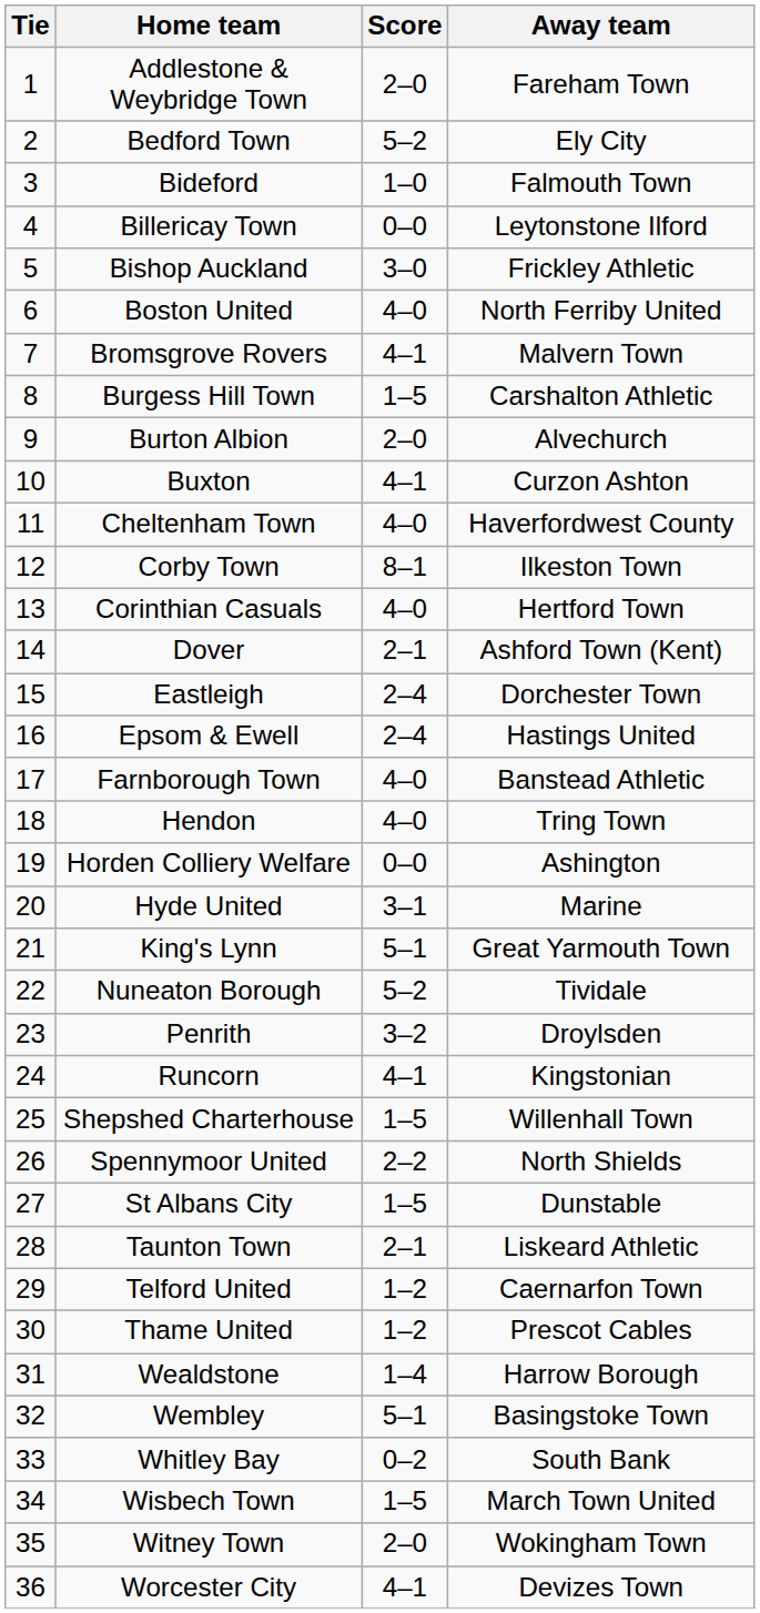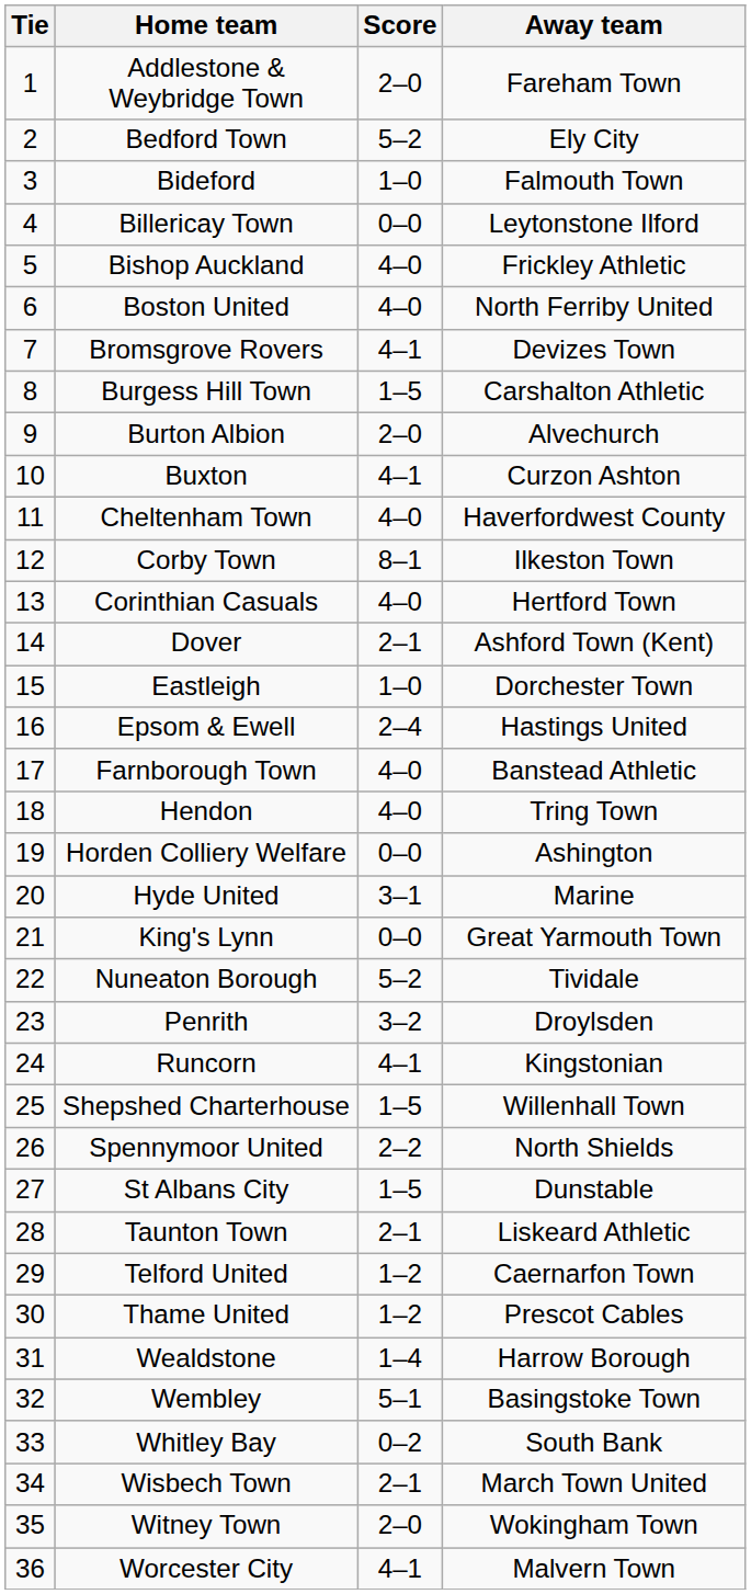 <table class="wikitable" style="text-align:center;">
 <tr>
 <th width=20>Tie</th>
 <th width=175>Home team</th>
 <th width=20>Score</th>
 <th width=175>Away team</th>
 </tr>
 <tr>
 <td>1</td>
 <td>Addlestone & Weybridge Town</td>
 <td>2–0</td>
 <td>Fareham Town</td>
 </tr>
 <tr>
 <td>2</td>
 <td>Bedford Town</td>
 <td>5–2</td>
 <td>Ely City</td>
 </tr>
 <tr>
 <td>3</td>
 <td>Bideford</td>
 <td>1–0</td>
 <td>Falmouth Town</td>
 </tr>
 <tr>
 <td>4</td>
 <td>Billericay Town</td>
 <td>0–0</td>
 <td>Leytonstone Ilford</td>
 </tr>
 <tr>
 <td>5</td>
 <td>Bishop Auckland</td>
-<td>3–0</td>
+<td>4–0</td>
 <td>Frickley Athletic</td>
 </tr>
 <tr>
 <td>6</td>
 <td>Boston United</td>
 <td>4–0</td>
 <td>North Ferriby United</td>
 </tr>
 <tr>
 <td>7</td>
 <td>Bromsgrove Rovers</td>
 <td>4–1</td>
-<td>Malvern Town</td>
+<td>Devizes Town</td>
 </tr>
 <tr>
 <td>8</td>
 <td>Burgess Hill Town</td>
 <td>1–5</td>
 <td>Carshalton Athletic</td>
 </tr>
 <tr>
 <td>9</td>
 <td>Burton Albion</td>
 <td>2–0</td>
 <td>Alvechurch</td>
 </tr>
 <tr>
 <td>10</td>
 <td>Buxton</td>
 <td>4–1</td>
 <td>Curzon Ashton</td>
 </tr>
 <tr>
 <td>11</td>
 <td>Cheltenham Town</td>
 <td>4–0</td>
 <td>Haverfordwest County</td>
 </tr>
 <tr>
 <td>12</td>
 <td>Corby Town</td>
 <td>8–1</td>
 <td>Ilkeston Town</td>
 </tr>
 <tr>
 <td>13</td>
 <td>Corinthian Casuals</td>
 <td>4–0</td>
 <td>Hertford Town</td>
 </tr>
 <tr>
 <td>14</td>
 <td>Dover</td>
 <td>2–1</td>
 <td>Ashford Town (Kent)</td>
 </tr>
 <tr>
 <td>15</td>
 <td>Eastleigh</td>
-<td>2–4</td>
+<td>1–0</td>
 <td>Dorchester Town</td>
 </tr>
 <tr>
 <td>16</td>
 <td>Epsom & Ewell</td>
 <td>2–4</td>
 <td>Hastings United</td>
 </tr>
 <tr>
 <td>17</td>
 <td>Farnborough Town</td>
 <td>4–0</td>
 <td>Banstead Athletic</td>
 </tr>
 <tr>
 <td>18</td>
 <td>Hendon</td>
 <td>4–0</td>
 <td>Tring Town</td>
 </tr>
 <tr>
 <td>19</td>
 <td>Horden Colliery Welfare</td>
 <td>0–0</td>
 <td>Ashington</td>
 </tr>
 <tr>
 <td>20</td>
 <td>Hyde United</td>
 <td>3–1</td>
 <td>Marine</td>
 </tr>
 <tr>
 <td>21</td>
 <td>King's Lynn</td>
-<td>5–1</td>
+<td>0–0</td>
 <td>Great Yarmouth Town</td>
 </tr>
 <tr>
 <td>22</td>
 <td>Nuneaton Borough</td>
 <td>5–2</td>
 <td>Tividale</td>
 </tr>
 <tr>
 <td>23</td>
 <td>Penrith</td>
 <td>3–2</td>
 <td>Droylsden</td>
 </tr>
 <tr>
 <td>24</td>
 <td>Runcorn</td>
 <td>4–1</td>
 <td>Kingstonian</td>
 </tr>
 <tr>
 <td>25</td>
 <td>Shepshed Charterhouse</td>
 <td>1–5</td>
 <td>Willenhall Town</td>
 </tr>
 <tr>
 <td>26</td>
 <td>Spennymoor United</td>
 <td>2–2</td>
 <td>North Shields</td>
 </tr>
 <tr>
 <td>27</td>
 <td>St Albans City</td>
 <td>1–5</td>
 <td>Dunstable</td>
 </tr>
 <tr>
 <td>28</td>
 <td>Taunton Town</td>
 <td>2–1</td>
 <td>Liskeard Athletic</td>
 </tr>
 <tr>
 <td>29</td>
 <td>Telford United</td>
 <td>1–2</td>
 <td>Caernarfon Town</td>
 </tr>
 <tr>
 <td>30</td>
 <td>Thame United</td>
 <td>1–2</td>
 <td>Prescot Cables</td>
 </tr>
 <tr>
 <td>31</td>
 <td>Wealdstone</td>
 <td>1–4</td>
 <td>Harrow Borough</td>
 </tr>
 <tr>
 <td>32</td>
 <td>Wembley</td>
 <td>5–1</td>
 <td>Basingstoke Town</td>
 </tr>
 <tr>
 <td>33</td>
 <td>Whitley Bay</td>
 <td>0–2</td>
 <td>South Bank</td>
 </tr>
 <tr>
 <td>34</td>
 <td>Wisbech Town</td>
-<td>1–5</td>
+<td>2–1</td>
 <td>March Town United</td>
 </tr>
 <tr>
 <td>35</td>
 <td>Witney Town</td>
 <td>2–0</td>
 <td>Wokingham Town</td>
 </tr>
 <tr>
 <td>36</td>
 <td>Worcester City</td>
 <td>4–1</td>
-<td>Devizes Town</td>
+<td>Malvern Town</td>
 </tr>
 </table>
